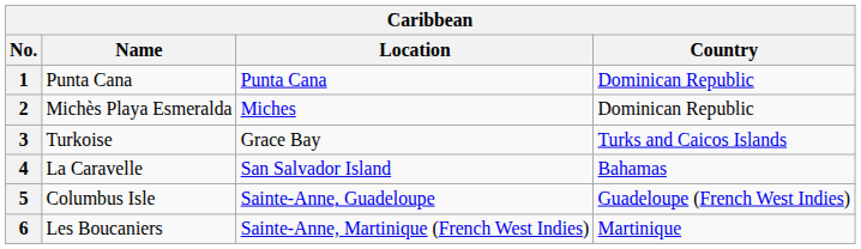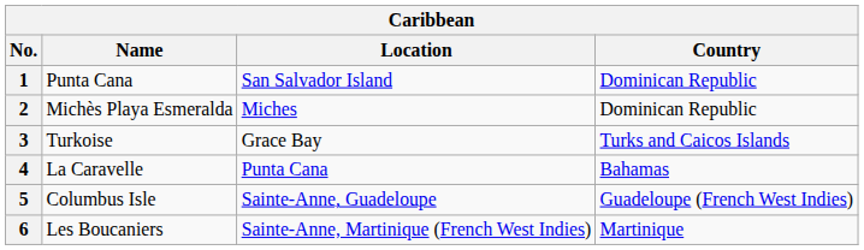 <table class="wikitable sortable">
 <tr>
 <th colspan="5">Caribbean</th>
 </tr>
 <tr>
 <th>No.</th>
 <th>Name</th>
 <th>Location</th>
 <th>Country</th>
 </tr>
 <tr>
 <th>1</th>
 <td>Punta Cana</td>
-<td><a href='#'>Punta Cana</a></td>
+<td><a href='#'>San Salvador Island</a></td>
 <td><a href='#'>Dominican Republic</a></td>
 </tr>
 <tr>
 <th>2</th>
 <td>Michès Playa Esmeralda</td>
 <td><a href='#'>Miches</a></td>
 <td>Dominican Republic</td>
 </tr>
 <tr>
 <th>3</th>
 <td>Turkoise</td>
 <td>Grace Bay</td>
 <td><a href='#'>Turks and Caicos Islands</a></td>
 </tr>
 <tr>
 <th>4</th>
 <td>La Caravelle</td>
-<td><a href='#'>San Salvador Island</a></td>
+<td><a href='#'>Punta Cana</a></td>
 <td><a href='#'>Bahamas</a></td>
 </tr>
 <tr>
 <th>5</th>
 <td>Columbus Isle</td>
 <td><a href='#'>Sainte-Anne, Guadeloupe</a></td>
 <td><a href='#'>Guadeloupe</a> (<a href='#'>French West Indies</a>)</td>
 </tr>
 <tr>
 <th>6</th>
 <td>Les Boucaniers</td>
 <td><a href='#'>Sainte-Anne, Martinique</a> (<a href='#'>French West Indies</a>)</td>
 <td><a href='#'>Martinique</a></td>
 </tr>
 </table>
